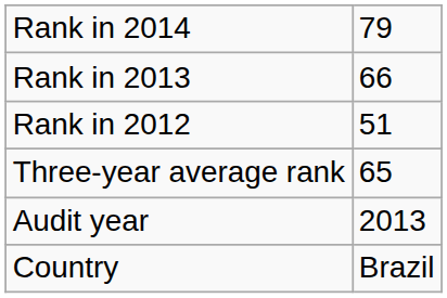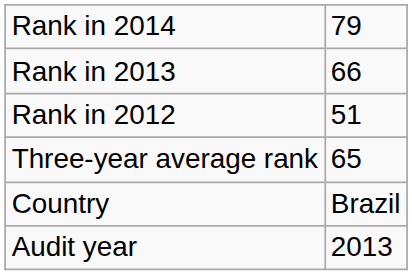 <table class="wikitable" style="margin: 1em auto 1em auto;">
 <tr>
 <td>Rank in 2014</td>
 <td>79</td>
 </tr>
 <tr>
 <td>Rank in 2013</td>
 <td>66</td>
 </tr>
 <tr>
 <td>Rank in 2012</td>
 <td>51</td>
 </tr>
 <tr>
 <td>Three-year average rank</td>
 <td>65</td>
 </tr>
 <tr>
+<td>Country</td>
+<td>Brazil</td>
+</tr>
+<tr>
 <td>Audit year</td>
 <td>2013</td>
 </tr>
-<tr>
-<td>Country</td>
-<td>Brazil</td>
-</tr>
 </table>
